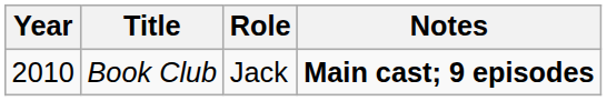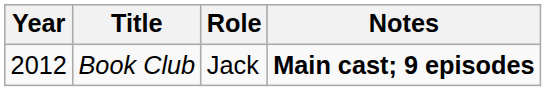 <table class="wikitable">
 <tr>
 <th>Year</th>
 <th>Title</th>
 <th>Role</th>
 <th class="unsortable">Notes</th>
 </tr>
 <tr>
-<td>2010</td>
+<td>2012</td>
 <td><em>Book Club</em></td>
 <td>Jack</td>
 <td><strong>Main cast; 9 episodes</strong></td>
 </tr>
 </table>
